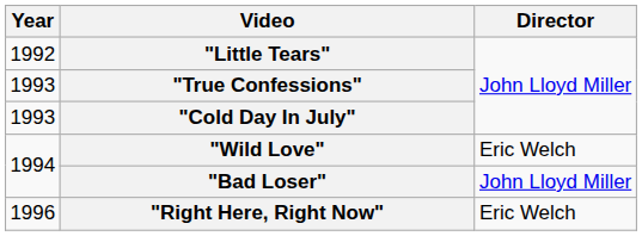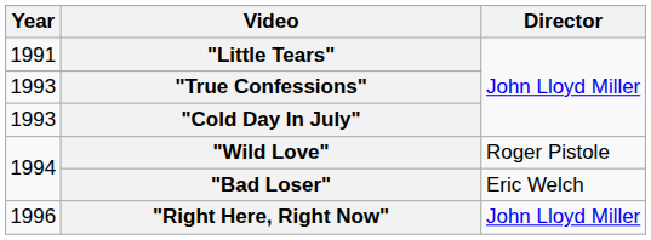 <table class="wikitable plainrowheaders">
 <tr>
 <th>Year</th>
 <th style="width:20em;">Video</th>
 <th>Director</th>
 </tr>
 <tr>
-<td>1992</td>
+<td>1991</td>
 <th scope="row">"Little Tears"</th>
 <td rowspan=3><a href='#'>John Lloyd Miller</a></td>
 </tr>
 <tr>
 <td>1993</td>
 <th scope="row">"True Confessions"</th>
 </tr>
 <tr>
 <td>1993</td>
 <th scope="row">"Cold Day In July"</th>
 </tr>
 <tr>
 <td rowspan=2>1994</td>
 <th scope="row">"Wild Love"</th>
-<td>Eric Welch</td>
+<td>Roger Pistole</td>
 </tr>
 <tr>
 <th scope="row">"Bad Loser"</th>
-<td><a href='#'>John Lloyd Miller</a></td>
+<td>Eric Welch</td>
 </tr>
 <tr>
 <td>1996</td>
 <th scope="row">"Right Here, Right Now" </th>
-<td>Eric Welch</td>
+<td><a href='#'>John Lloyd Miller</a></td>
 </tr>
 </table>
